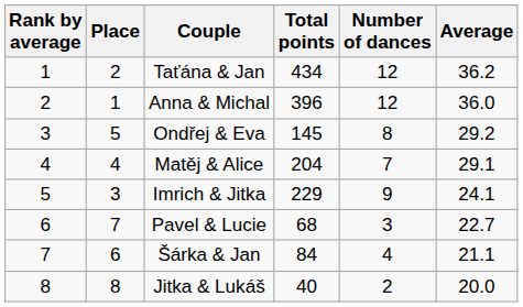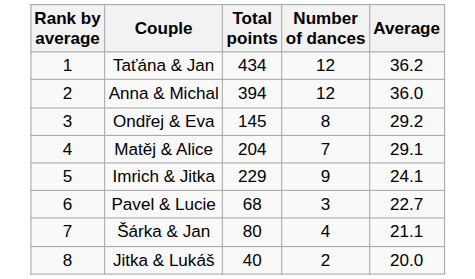 <table class="wikitable sortable" style="margin:auto; text-align:center; font-size:97%;">
 <tr>
 <th>Rank by<br>average</th>
-<th>Place</th>
 <th>Couple</th>
 <th>Total<br>points</th>
 <th>Number<br>of dances</th>
 <th>Average</th>
 </tr>
 <tr>
 <td>1</td>
-<td>2</td>
 <td>Taťána & Jan</td>
 <td>434</td>
 <td>12</td>
 <td>36.2</td>
 </tr>
 <tr>
 <td>2</td>
-<td>1</td>
 <td>Anna & Michal</td>
-<td>396</td>
+<td>394</td>
 <td>12</td>
 <td>36.0</td>
 </tr>
 <tr>
 <td>3</td>
-<td>5</td>
 <td>Ondřej & Eva</td>
 <td>145</td>
 <td>8</td>
 <td>29.2</td>
 </tr>
 <tr>
-<td>4</td>
 <td>4</td>
 <td>Matěj & Alice</td>
 <td>204</td>
 <td>7</td>
 <td>29.1</td>
 </tr>
 <tr>
 <td>5</td>
-<td>3</td>
 <td>Imrich & Jitka</td>
 <td>229</td>
 <td>9</td>
 <td>24.1</td>
 </tr>
 <tr>
 <td>6</td>
-<td>7</td>
 <td>Pavel & Lucie</td>
 <td>68</td>
 <td>3</td>
 <td>22.7</td>
 </tr>
 <tr>
 <td>7</td>
-<td>6</td>
 <td>Šárka & Jan</td>
-<td>84</td>
+<td>80</td>
 <td>4</td>
 <td>21.1</td>
 </tr>
 <tr>
-<td>8</td>
 <td>8</td>
 <td>Jitka & Lukáš</td>
 <td>40</td>
 <td>2</td>
 <td>20.0</td>
 </tr>
 </table>
